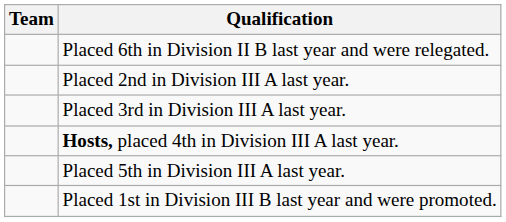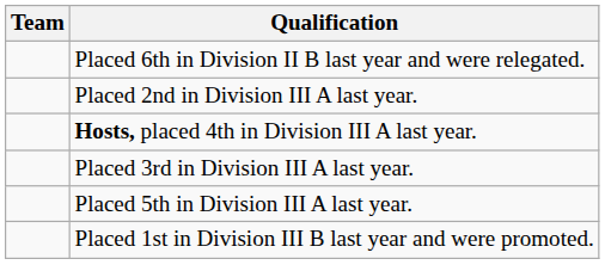 <table class = "wikitable">
 <tr>
 <th>Team</th>
 <th>Qualification</th>
 </tr>
 <tr>
 <td></td>
 <td>Placed 6th in Division II B last year and were relegated.</td>
 </tr>
 <tr>
 <td></td>
 <td>Placed 2nd in Division III A last year.</td>
 </tr>
 <tr>
 <td></td>
-<td>Placed 3rd in Division III A last year.</td>
+<td><strong>Hosts,</strong> placed 4th in Division III A last year.</td>
 </tr>
 <tr>
 <td></td>
-<td><strong>Hosts,</strong> placed 4th in Division III A last year.</td>
+<td>Placed 3rd in Division III A last year.</td>
 </tr>
 <tr>
 <td></td>
 <td>Placed 5th in Division III A last year.</td>
 </tr>
 <tr>
 <td></td>
 <td>Placed 1st in Division III B last year and were promoted.</td>
 </tr>
 </table>
